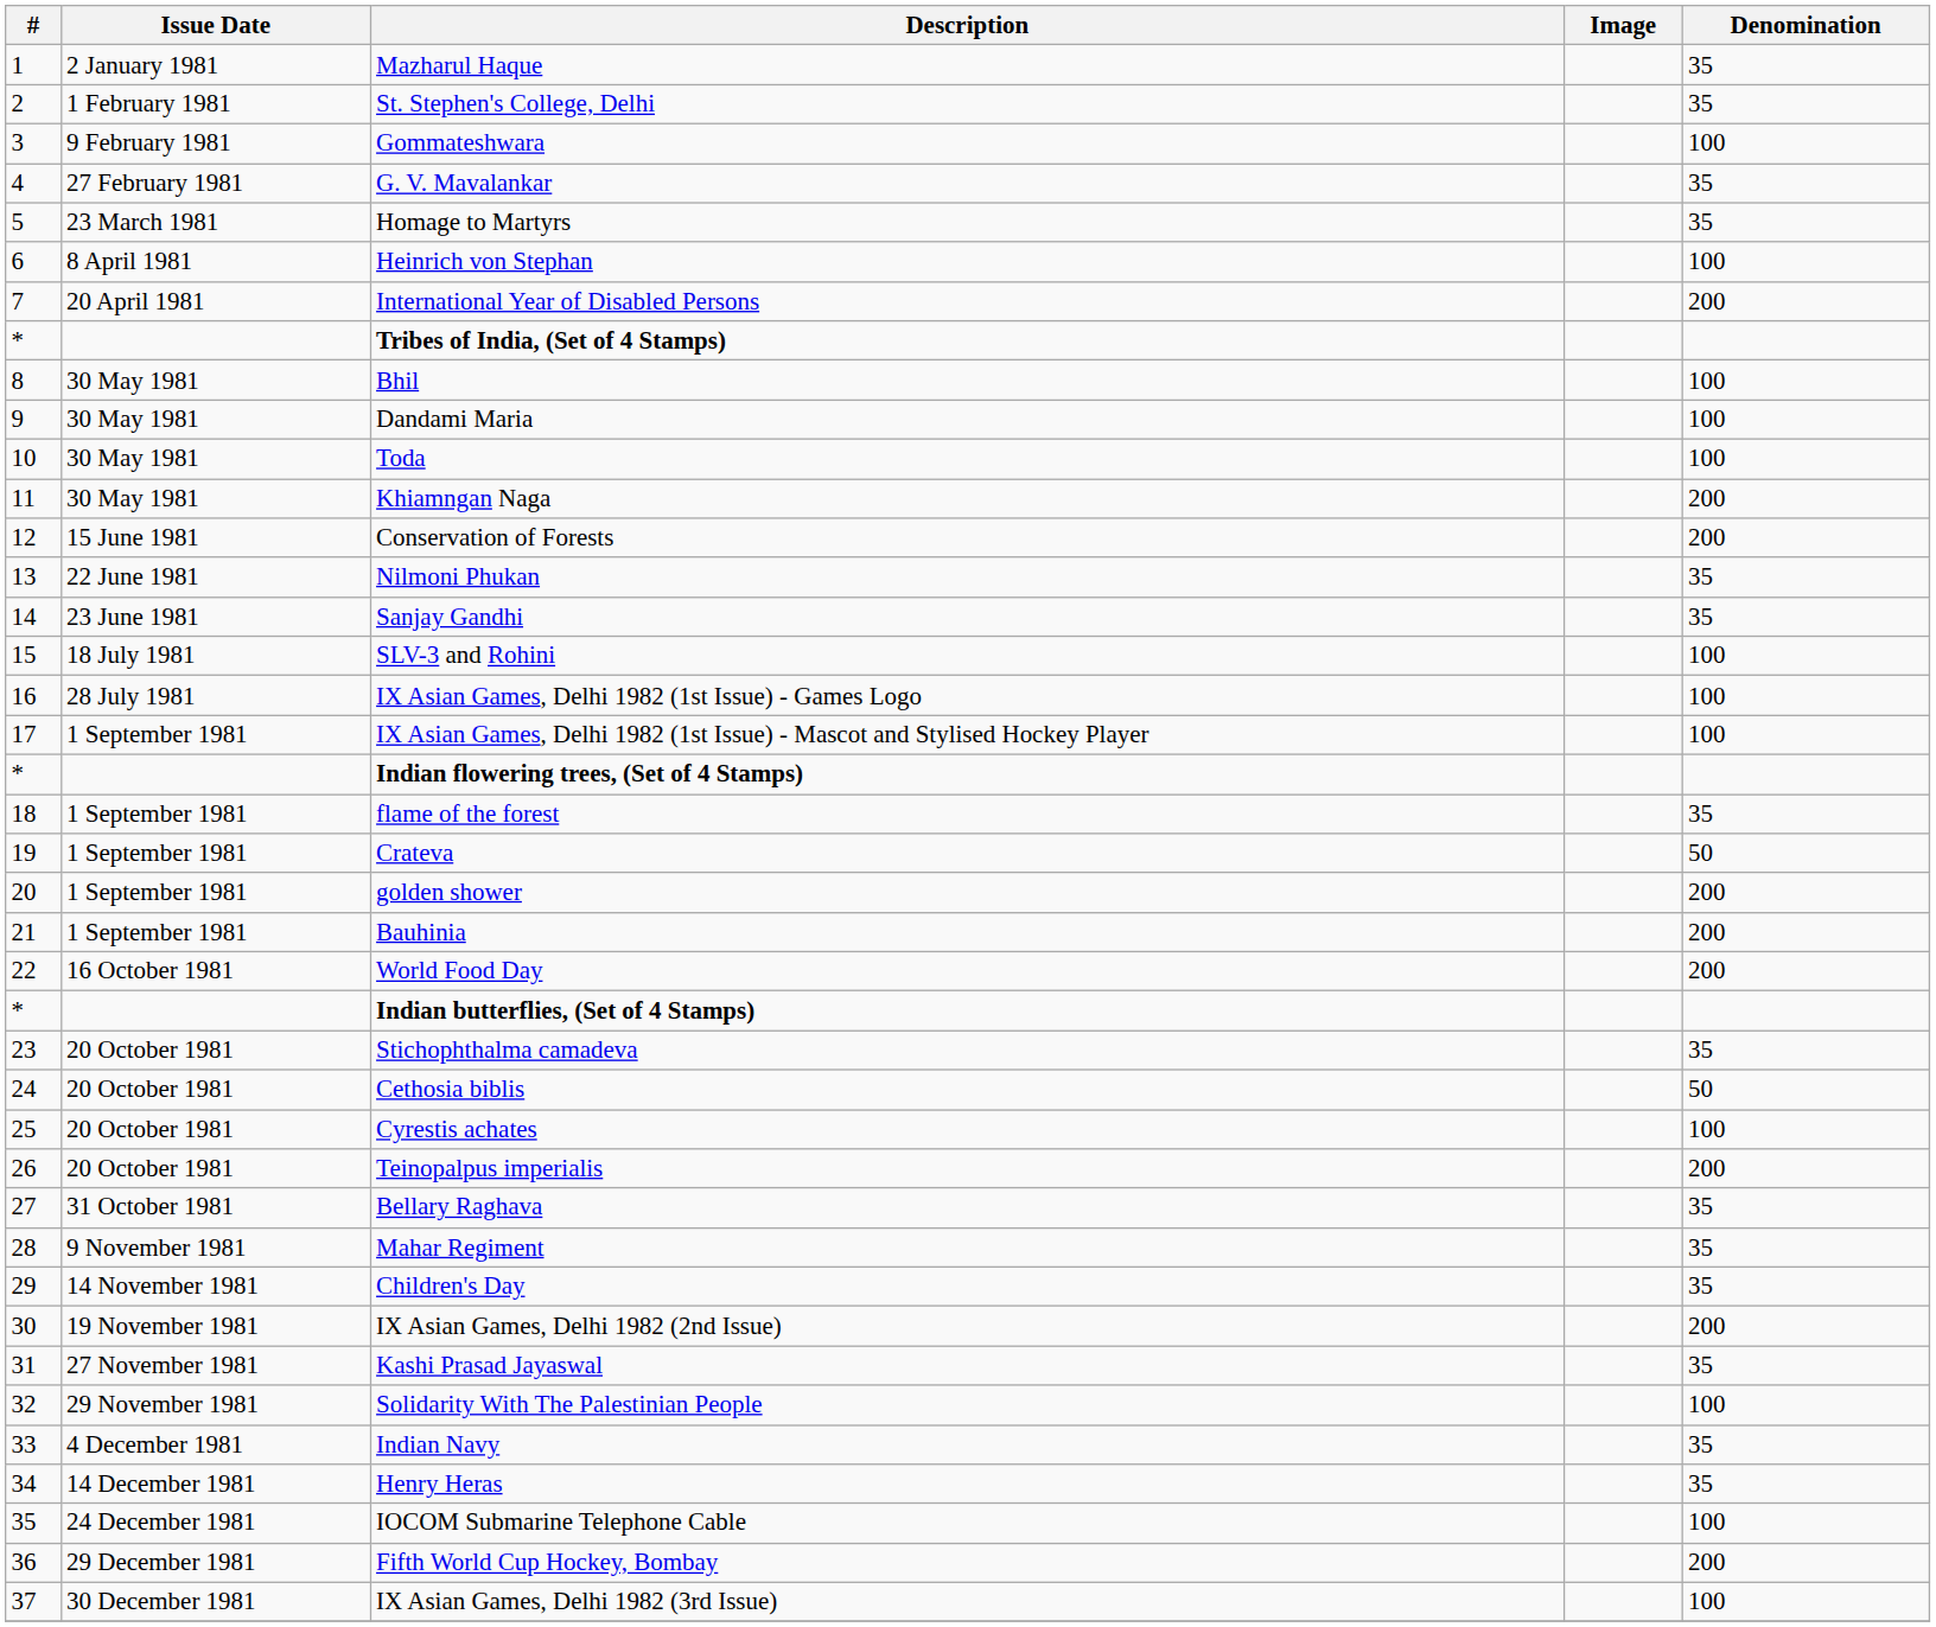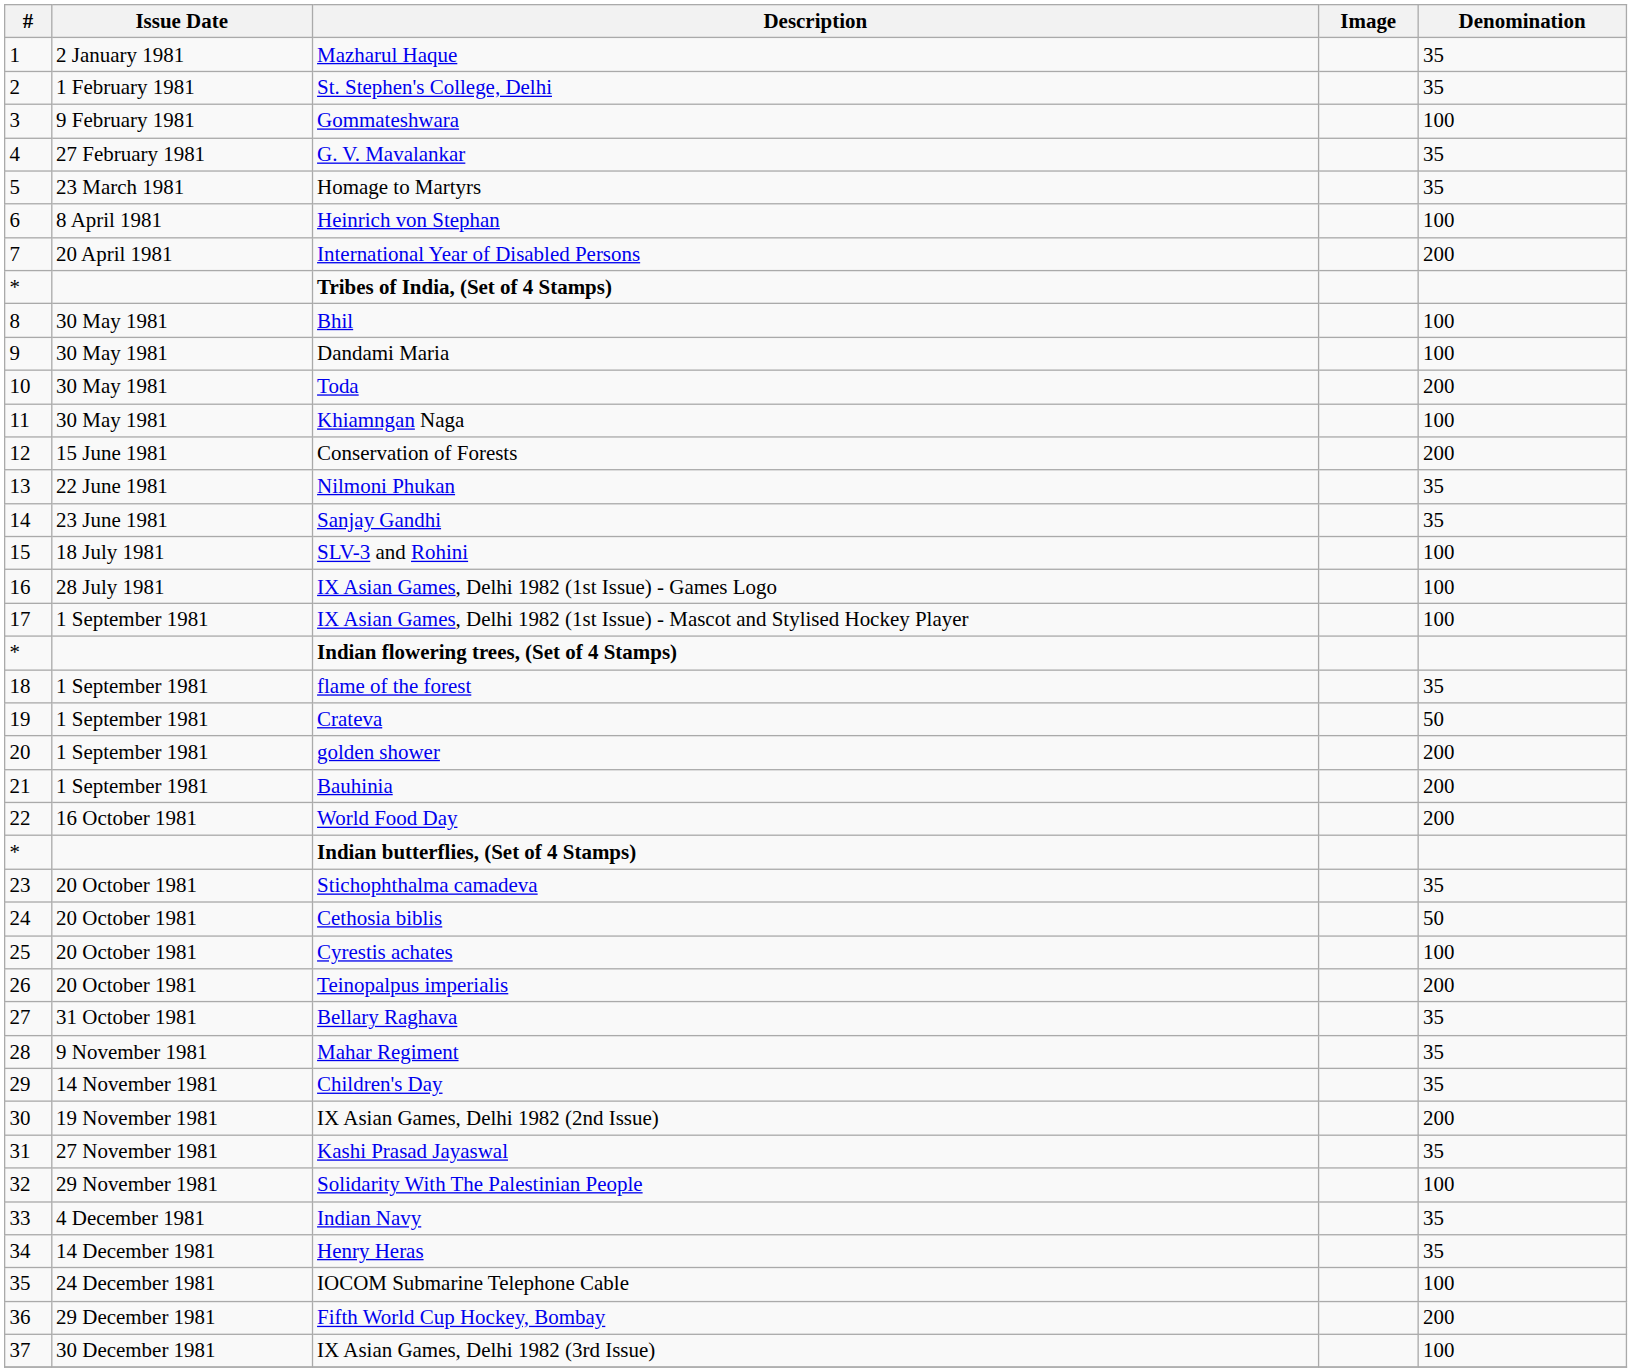 <table class = "wikitable"  style = "text-align:justify" width = "98%">
 <tr>
 <th>#</th>
 <th>Issue Date</th>
 <th>Description</th>
 <th>Image</th>
 <th>Denomination</th>
 </tr>
 <tr>
 <td>1</td>
 <td>2 January 1981</td>
 <td><a href='#'>Mazharul Haque</a></td>
 <td></td>
 <td>35</td>
 </tr>
 <tr>
 <td>2</td>
 <td>1 February 1981</td>
 <td><a href='#'>St. Stephen's College, Delhi</a></td>
 <td></td>
 <td>35</td>
 </tr>
 <tr>
 <td>3</td>
 <td>9 February 1981</td>
 <td><a href='#'>Gommateshwara</a></td>
 <td></td>
 <td>100</td>
 </tr>
 <tr>
 <td>4</td>
 <td>27 February 1981</td>
 <td><a href='#'>G. V. Mavalankar</a></td>
 <td></td>
 <td>35</td>
 </tr>
 <tr>
 <td>5</td>
 <td>23 March 1981</td>
 <td>Homage to Martyrs</td>
 <td></td>
 <td>35</td>
 </tr>
 <tr>
 <td>6</td>
 <td>8 April 1981</td>
 <td><a href='#'>Heinrich von Stephan</a></td>
 <td></td>
 <td>100</td>
 </tr>
 <tr>
 <td>7</td>
 <td>20 April 1981</td>
 <td><a href='#'>International Year of Disabled Persons</a></td>
 <td></td>
 <td>200</td>
 </tr>
 <tr>
 <td>*</td>
 <td></td>
 <td><strong>Tribes of India, (Set of 4 Stamps)</strong></td>
 <td></td>
 <td></td>
 </tr>
 <tr>
 <td>8</td>
 <td>30 May 1981</td>
 <td><a href='#'>Bhil</a></td>
 <td></td>
 <td>100</td>
 </tr>
 <tr>
 <td>9</td>
 <td>30 May 1981</td>
 <td>Dandami Maria</td>
 <td></td>
 <td>100</td>
 </tr>
 <tr>
 <td>10</td>
 <td>30 May 1981</td>
 <td><a href='#'>Toda</a></td>
 <td></td>
-<td>100</td>
+<td>200</td>
 </tr>
 <tr>
 <td>11</td>
 <td>30 May 1981</td>
 <td><a href='#'>Khiamngan</a> Naga</td>
 <td></td>
-<td>200</td>
+<td>100</td>
 </tr>
 <tr>
 <td>12</td>
 <td>15 June 1981</td>
 <td>Conservation of Forests</td>
 <td></td>
 <td>200</td>
 </tr>
 <tr>
 <td>13</td>
 <td>22 June 1981</td>
 <td><a href='#'>Nilmoni Phukan</a></td>
 <td></td>
 <td>35</td>
 </tr>
 <tr>
 <td>14</td>
 <td>23 June 1981</td>
 <td><a href='#'>Sanjay Gandhi</a></td>
 <td></td>
 <td>35</td>
 </tr>
 <tr>
 <td>15</td>
 <td>18 July 1981</td>
 <td><a href='#'>SLV-3</a> and <a href='#'>Rohini</a></td>
 <td></td>
 <td>100</td>
 </tr>
 <tr>
 <td>16</td>
 <td>28 July 1981</td>
 <td><a href='#'>IX Asian Games</a>, Delhi 1982 (1st Issue) - Games Logo</td>
 <td></td>
 <td>100</td>
 </tr>
 <tr>
 <td>17</td>
 <td>1 September 1981</td>
 <td><a href='#'>IX Asian Games</a>, Delhi 1982 (1st Issue) - Mascot and Stylised Hockey Player</td>
 <td></td>
 <td>100</td>
 </tr>
 <tr>
 <td>*</td>
 <td></td>
 <td><strong>Indian flowering trees, (Set of 4 Stamps)</strong></td>
 <td></td>
 <td></td>
 </tr>
 <tr>
 <td>18</td>
 <td>1 September 1981</td>
 <td><a href='#'>flame of the forest</a></td>
 <td></td>
 <td>35</td>
 </tr>
 <tr>
 <td>19</td>
 <td>1 September 1981</td>
 <td><a href='#'>Crateva</a></td>
 <td></td>
 <td>50</td>
 </tr>
 <tr>
 <td>20</td>
 <td>1 September 1981</td>
 <td><a href='#'>golden shower</a></td>
 <td></td>
 <td>200</td>
 </tr>
 <tr>
 <td>21</td>
 <td>1 September 1981</td>
 <td><a href='#'>Bauhinia</a></td>
 <td></td>
 <td>200</td>
 </tr>
 <tr>
 <td>22</td>
 <td>16 October 1981</td>
 <td><a href='#'>World Food Day</a></td>
 <td></td>
 <td>200</td>
 </tr>
 <tr>
 <td>*</td>
 <td></td>
 <td><strong>Indian butterflies, (Set of 4 Stamps)</strong></td>
 <td></td>
 <td></td>
 </tr>
 <tr>
 <td>23</td>
 <td>20 October 1981</td>
 <td><a href='#'>Stichophthalma camadeva</a></td>
 <td></td>
 <td>35</td>
 </tr>
 <tr>
 <td>24</td>
 <td>20 October 1981</td>
 <td><a href='#'>Cethosia biblis</a></td>
 <td></td>
 <td>50</td>
 </tr>
 <tr>
 <td>25</td>
 <td>20 October 1981</td>
 <td><a href='#'>Cyrestis achates</a></td>
 <td></td>
 <td>100</td>
 </tr>
 <tr>
 <td>26</td>
 <td>20 October 1981</td>
 <td><a href='#'>Teinopalpus imperialis</a></td>
 <td></td>
 <td>200</td>
 </tr>
 <tr>
 <td>27</td>
 <td>31 October 1981</td>
 <td><a href='#'>Bellary Raghava</a></td>
 <td></td>
 <td>35</td>
 </tr>
 <tr>
 <td>28</td>
 <td>9 November 1981</td>
 <td><a href='#'>Mahar Regiment</a></td>
 <td></td>
 <td>35</td>
 </tr>
 <tr>
 <td>29</td>
 <td>14 November 1981</td>
 <td><a href='#'>Children's Day</a></td>
 <td></td>
 <td>35</td>
 </tr>
 <tr>
 <td>30</td>
 <td>19 November 1981</td>
 <td>IX Asian Games, Delhi 1982 (2nd Issue)</td>
 <td></td>
 <td>200</td>
 </tr>
 <tr>
 <td>31</td>
 <td>27 November 1981</td>
 <td><a href='#'>Kashi Prasad Jayaswal</a></td>
 <td></td>
 <td>35</td>
 </tr>
 <tr>
 <td>32</td>
 <td>29 November 1981</td>
 <td><a href='#'>Solidarity With The Palestinian People</a></td>
 <td></td>
 <td>100</td>
 </tr>
 <tr>
 <td>33</td>
 <td>4 December 1981</td>
 <td><a href='#'>Indian Navy</a></td>
 <td></td>
 <td>35</td>
 </tr>
 <tr>
 <td>34</td>
 <td>14 December 1981</td>
 <td><a href='#'>Henry Heras</a></td>
 <td></td>
 <td>35</td>
 </tr>
 <tr>
 <td>35</td>
 <td>24 December 1981</td>
 <td>IOCOM Submarine Telephone Cable</td>
 <td></td>
 <td>100</td>
 </tr>
 <tr>
 <td>36</td>
 <td>29 December 1981</td>
 <td><a href='#'>Fifth World Cup Hockey, Bombay</a></td>
 <td></td>
 <td>200</td>
 </tr>
 <tr>
 <td>37</td>
 <td>30 December 1981</td>
 <td>IX Asian Games, Delhi 1982 (3rd Issue)</td>
 <td></td>
 <td>100</td>
 </tr>
 <tr>
 </tr>
 </table>
